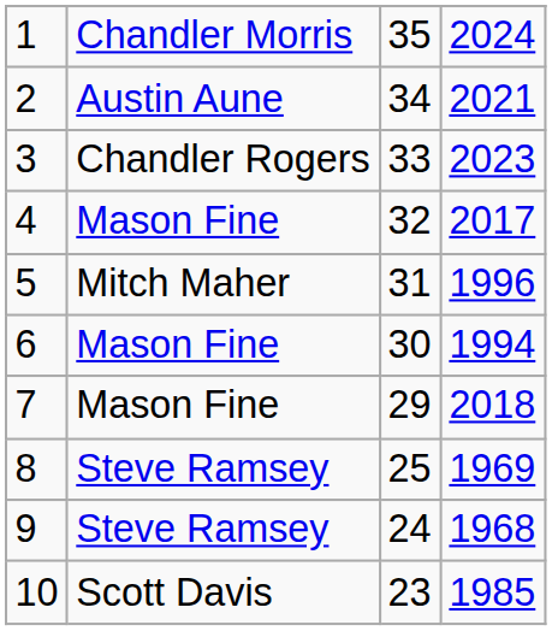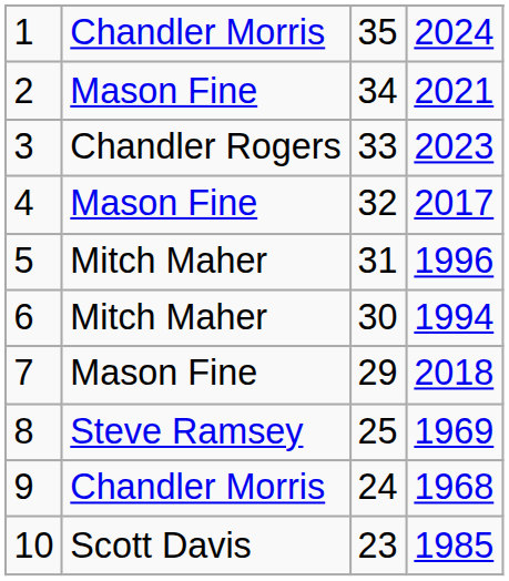 <table class="wikitable">
 <tr>
 </tr>
 <tr>
 <td>1</td>
 <td><a href='#'>Chandler Morris</a></td>
 <td><abbr>35</abbr> </td>
 <td><a href='#'>2024</a></td>
 </tr>
 <tr>
 <td>2</td>
-<td><a href='#'>Austin Aune</a></td>
+<td><a href='#'>Mason Fine</a></td>
 <td><abbr>34</abbr></td>
 <td><a href='#'>2021</a></td>
 </tr>
 <tr>
 <td>3</td>
 <td>Chandler Rogers</td>
 <td><abbr>33</abbr></td>
 <td><a href='#'>2023</a></td>
 </tr>
 <tr>
 <td>4</td>
 <td><a href='#'>Mason Fine</a></td>
 <td><abbr>32</abbr></td>
 <td><a href='#'>2017</a></td>
 </tr>
 <tr>
 <td>5</td>
 <td>Mitch Maher</td>
 <td><abbr>31</abbr></td>
 <td><a href='#'>1996</a></td>
 </tr>
 <tr>
 <td>6</td>
-<td><a href='#'>Mason Fine</a></td>
+<td>Mitch Maher</td>
 <td><abbr>30</abbr></td>
 <td><a href='#'>1994</a></td>
 </tr>
 <tr>
 <td>7</td>
 <td>Mason Fine</td>
 <td><abbr>29</abbr></td>
 <td><a href='#'>2018</a></td>
 </tr>
 <tr>
 <td>8</td>
 <td><a href='#'>Steve Ramsey</a></td>
 <td><abbr>25</abbr></td>
 <td><a href='#'>1969</a></td>
 </tr>
 <tr>
 <td>9</td>
-<td><a href='#'>Steve Ramsey</a></td>
+<td><a href='#'>Chandler Morris</a></td>
 <td><abbr>24</abbr></td>
 <td><a href='#'>1968</a></td>
 </tr>
 <tr>
 <td>10</td>
 <td>Scott Davis</td>
 <td><abbr>23</abbr></td>
 <td><a href='#'>1985</a></td>
 </tr>
 </table>
